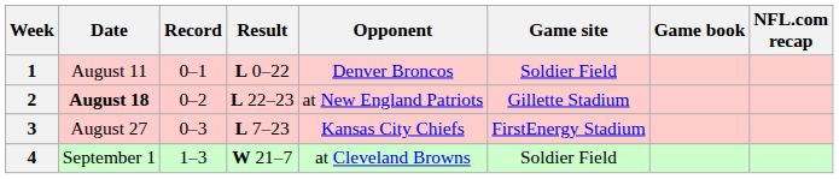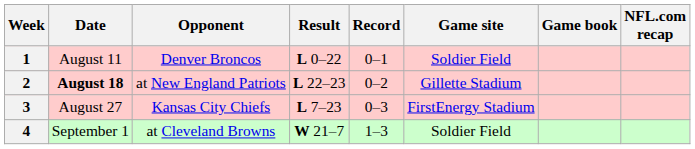 <table class="wikitable" style="text-align:center">
 <tr>
 <th>Week</th>
 <th>Date</th>
+<th>Opponent</th>
+<th>Result</th>
 <th>Record</th>
-<th>Result</th>
-<th>Opponent</th>
 <th>Game site</th>
 <th>Game book</th>
 <th>NFL.com<br>recap</th>
 </tr>
 <tr style="background:#fcc">
 <th>1</th>
 <td>August 11</td>
+<td><a href='#'>Denver Broncos</a></td>
+<td><strong>L</strong> 0–22</td>
 <td>0–1</td>
-<td><strong>L</strong> 0–22</td>
-<td><a href='#'>Denver Broncos</a></td>
 <td><a href='#'>Soldier Field</a></td>
 <td> </td>
 <td></td>
 </tr>
 <tr style="background:#fcc">
 <th>2</th>
 <td><strong>August 18</strong></td>
+<td>at <a href='#'>New England Patriots</a></td>
+<td><strong>L</strong> 22–23</td>
 <td>0–2</td>
-<td><strong>L</strong> 22–23</td>
-<td>at <a href='#'>New England Patriots</a></td>
 <td><a href='#'>Gillette Stadium</a></td>
 <td> </td>
 <td></td>
 </tr>
 <tr style="background:#fcc">
 <th>3</th>
 <td>August 27</td>
+<td><a href='#'>Kansas City Chiefs</a></td>
+<td><strong>L</strong> 7–23</td>
 <td>0–3</td>
-<td><strong>L</strong> 7–23</td>
-<td><a href='#'>Kansas City Chiefs</a></td>
 <td><a href='#'>FirstEnergy Stadium</a></td>
 <td> </td>
 <td></td>
 </tr>
 <tr style="background:#cfc">
 <th>4</th>
 <td>September 1</td>
+<td>at <a href='#'>Cleveland Browns</a></td>
+<td><strong>W</strong> 21–7</td>
 <td>1–3</td>
-<td><strong>W</strong> 21–7</td>
-<td>at <a href='#'>Cleveland Browns</a></td>
 <td>Soldier Field</td>
 <td> </td>
 <td></td>
 </tr>
 </table>
